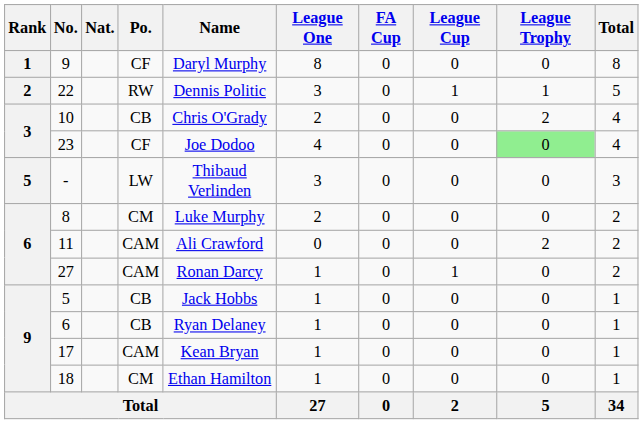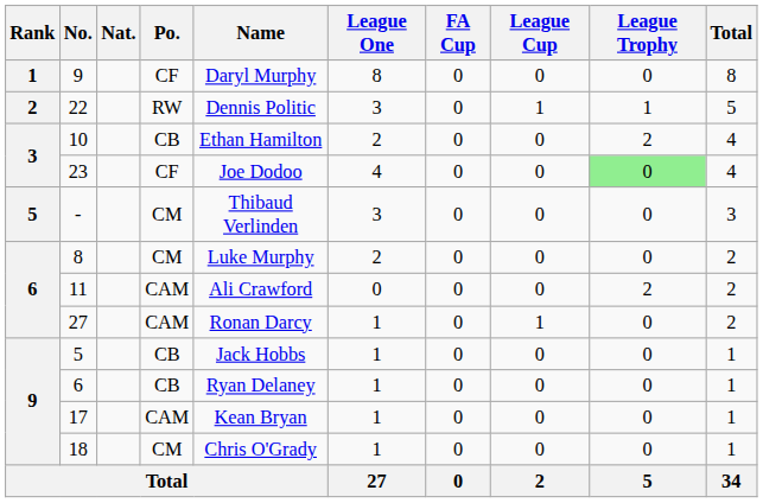 <table class="wikitable" style="text-align:center; font-size:95%; width:95%;">
 <tr>
 <th>Rank</th>
 <th>No.</th>
 <th>Nat.</th>
 <th>Po.</th>
 <th>Name</th>
 <th><a href='#'>League One</a></th>
 <th><a href='#'>FA Cup</a></th>
 <th><a href='#'>League Cup</a></th>
 <th><a href='#'>League Trophy</a></th>
 <th>Total</th>
 </tr>
 <tr>
 <th rowspan=1>1</th>
 <td>9</td>
 <td></td>
 <td>CF</td>
 <td><a href='#'>Daryl Murphy</a></td>
 <td>8</td>
 <td>0</td>
 <td>0</td>
 <td>0</td>
 <td>8</td>
 </tr>
 <tr>
 <th rowspan=1>2</th>
 <td>22</td>
 <td></td>
 <td>RW</td>
 <td><a href='#'>Dennis Politic</a></td>
 <td>3</td>
 <td>0</td>
 <td>1</td>
 <td>1</td>
 <td>5</td>
 </tr>
 <tr>
 <th rowspan=2>3</th>
 <td>10</td>
 <td></td>
 <td>CB</td>
-<td><a href='#'>Chris O'Grady</a></td>
+<td><a href='#'>Ethan Hamilton</a></td>
 <td>2</td>
 <td>0</td>
 <td>0</td>
 <td>2</td>
 <td>4</td>
 </tr>
 <tr>
 <td>23</td>
 <td></td>
 <td>CF</td>
 <td><a href='#'>Joe Dodoo</a></td>
 <td>4</td>
 <td>0</td>
 <td>0</td>
 <td style="background: lightgreen;">0</td>
 <td>4</td>
 </tr>
 <tr>
 <th rowspan=1>5</th>
 <td>-</td>
 <td></td>
-<td>LW</td>
+<td>CM</td>
 <td><a href='#'>Thibaud Verlinden</a></td>
 <td>3</td>
 <td>0</td>
 <td>0</td>
 <td>0</td>
 <td>3</td>
 </tr>
 <tr>
 <th rowspan=3>6</th>
 <td>8</td>
 <td></td>
 <td>CM</td>
 <td><a href='#'>Luke Murphy</a></td>
 <td>2</td>
 <td>0</td>
 <td>0</td>
 <td>0</td>
 <td>2</td>
 </tr>
 <tr>
 <td>11</td>
 <td></td>
 <td>CAM</td>
 <td><a href='#'>Ali Crawford</a></td>
 <td>0</td>
 <td>0</td>
 <td>0</td>
 <td>2</td>
 <td>2</td>
 </tr>
 <tr>
 <td>27</td>
 <td></td>
 <td>CAM</td>
 <td><a href='#'>Ronan Darcy</a></td>
 <td>1</td>
 <td>0</td>
 <td>1</td>
 <td>0</td>
 <td>2</td>
 </tr>
 <tr>
 <th rowspan=4>9</th>
 <td>5</td>
 <td></td>
 <td>CB</td>
 <td><a href='#'>Jack Hobbs</a></td>
 <td>1</td>
 <td>0</td>
 <td>0</td>
 <td>0</td>
 <td>1</td>
 </tr>
 <tr>
 <td>6</td>
 <td></td>
 <td>CB</td>
 <td><a href='#'>Ryan Delaney</a></td>
 <td>1</td>
 <td>0</td>
 <td>0</td>
 <td>0</td>
 <td>1</td>
 </tr>
 <tr>
 <td>17</td>
 <td></td>
 <td>CAM</td>
 <td><a href='#'>Kean Bryan</a></td>
 <td>1</td>
 <td>0</td>
 <td>0</td>
 <td>0</td>
 <td>1</td>
 </tr>
 <tr>
 <td>18</td>
 <td></td>
 <td>CM</td>
-<td><a href='#'>Ethan Hamilton</a></td>
+<td><a href='#'>Chris O'Grady</a></td>
 <td>1</td>
 <td>0</td>
 <td>0</td>
 <td>0</td>
 <td>1</td>
 </tr>
 <tr>
 <th colspan=5>Total</th>
 <th>27</th>
 <th>0</th>
 <th>2</th>
 <th>5</th>
 <th>34</th>
 </tr>
 </table>
